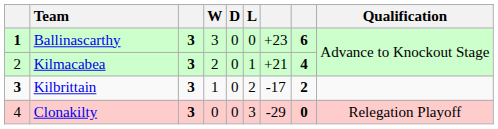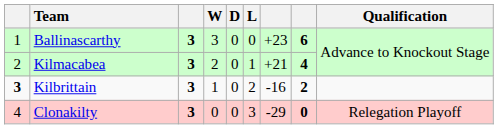 <table class="wikitable" style="text-align:center">
 <tr>
 <th width="20"></th>
 <th width="150" style="text-align:left;">Team</th>
 <th width="20"></th>
 <th>W</th>
 <th>D</th>
 <th>L</th>
 <th width="20"></th>
 <th width="20"></th>
 <th>Qualification</th>
 </tr>
 <tr style="background:#ccffcc">
-<td><strong>1</strong></td>
+<td>1</td>
 <td align="left"> <a href='#'>Ballinascarthy</a></td>
 <td><strong>3</strong></td>
 <td>3</td>
 <td>0</td>
 <td>0</td>
 <td>+23</td>
 <td><strong>6</strong></td>
 <td rowspan="2">Advance to Knockout Stage</td>
 </tr>
 <tr style="background:#ccffcc">
 <td>2</td>
 <td align="left"> <a href='#'>Kilmacabea</a></td>
 <td><strong>3</strong></td>
 <td>2</td>
 <td>0</td>
 <td>1</td>
 <td>+21</td>
 <td><strong>4</strong></td>
 </tr>
 <tr>
 <td><strong>3</strong></td>
 <td align="left"> <a href='#'>Kilbrittain</a></td>
 <td><strong>3</strong></td>
 <td>1</td>
 <td>0</td>
 <td>2</td>
-<td>-17</td>
+<td>-16</td>
 <td><strong>2</strong></td>
 <td></td>
 </tr>
 <tr style="background:#ffcccc">
 <td>4</td>
 <td align="left"> <a href='#'>Clonakilty</a></td>
 <td><strong>3</strong></td>
 <td>0</td>
 <td>0</td>
 <td>3</td>
 <td>-29</td>
 <td><strong>0</strong></td>
 <td>Relegation Playoff</td>
 </tr>
 </table>
